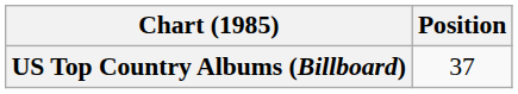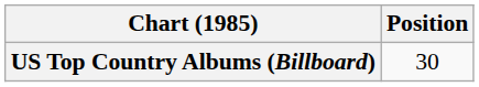 <table class="wikitable plainrowheaders" style="text-align:center">
 <tr>
 <th scope="col">Chart (1985)</th>
 <th scope="col">Position</th>
 </tr>
 <tr>
 <th scope="row">US Top Country Albums (<em>Billboard</em>)</th>
-<td>37</td>
+<td>30</td>
 </tr>
 </table>
